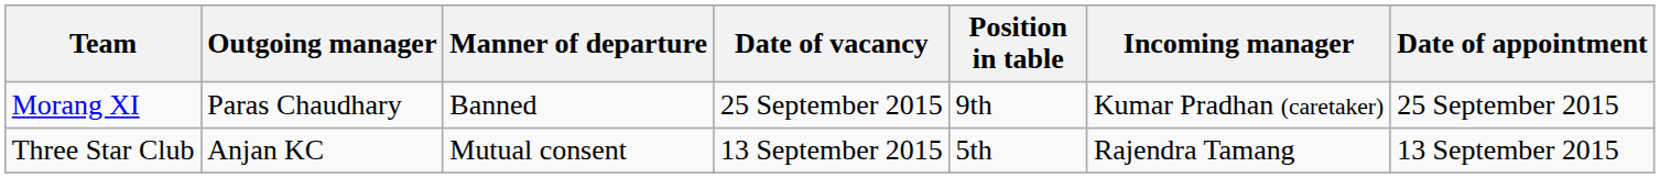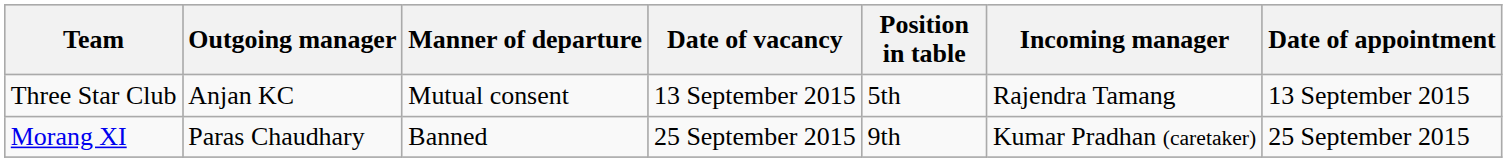 <table class="wikitable sortable">
 <tr>
 <th>Team</th>
 <th>Outgoing manager</th>
 <th>Manner of departure</th>
 <th>Date of vacancy</th>
 <th width=70>Position in table</th>
 <th>Incoming manager</th>
 <th>Date of appointment</th>
 </tr>
 <tr>
+<td>Three Star Club</td>
+<td> Anjan KC</td>
+<td>Mutual consent</td>
+<td>13 September 2015</td>
+<td>5th</td>
+<td> Rajendra Tamang</td>
+<td>13 September 2015</td>
+</tr>
+<tr>
 <td><a href='#'>Morang XI</a></td>
 <td> Paras Chaudhary</td>
 <td>Banned</td>
 <td>25 September 2015</td>
 <td>9th</td>
 <td> Kumar Pradhan <small>(caretaker)</small></td>
 <td>25 September 2015</td>
 </tr>
-<tr>
-<td>Three Star Club</td>
-<td> Anjan KC</td>
-<td>Mutual consent</td>
-<td>13 September 2015</td>
-<td>5th</td>
-<td> Rajendra Tamang</td>
-<td>13 September 2015</td>
-</tr>
 </table>
